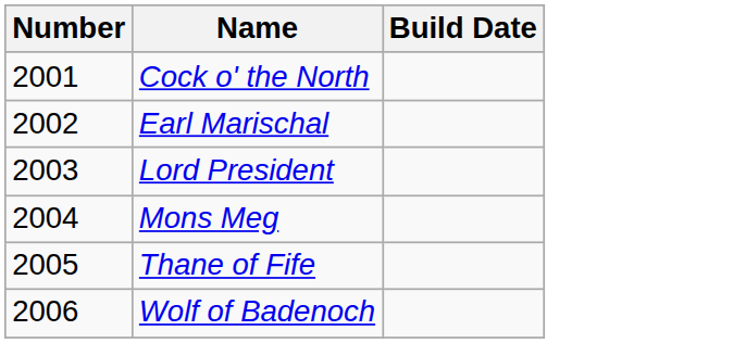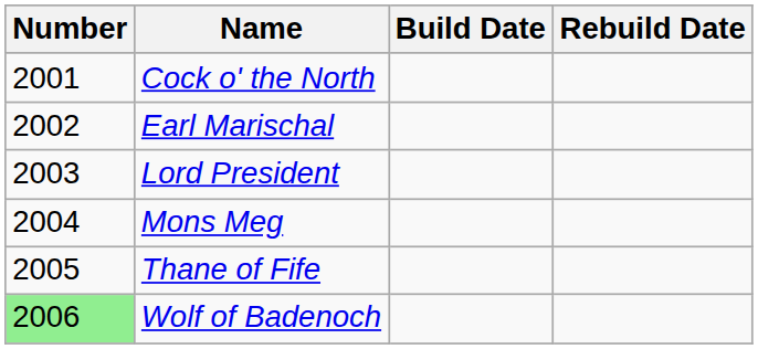 <table class="wikitable sortable">
 <tr>
 <th>Number</th>
 <th>Name</th>
 <th>Build Date</th>
+<th>Rebuild Date</th>
 </tr>
 <tr>
 <td>2001</td>
 <td><em><a href='#'>Cock o' the North</a></em></td>
+<td></td>
 <td></td>
 </tr>
 <tr>
 <td>2002</td>
 <td><em><a href='#'>Earl Marischal</a></em></td>
 <td></td>
+<td></td>
 </tr>
 <tr>
 <td>2003</td>
 <td><em><a href='#'>Lord President</a></em></td>
+<td></td>
 <td></td>
 </tr>
 <tr>
 <td>2004</td>
 <td><em><a href='#'>Mons Meg</a></em></td>
 <td></td>
+<td></td>
 </tr>
 <tr>
 <td>2005</td>
 <td><em><a href='#'>Thane of Fife</a></em></td>
 <td></td>
+<td></td>
 </tr>
 <tr>
-<td>2006</td>
+<td style="background: lightgreen;">2006</td>
 <td><em><a href='#'>Wolf of Badenoch</a></em></td>
+<td></td>
 <td></td>
 </tr>
 </table>
